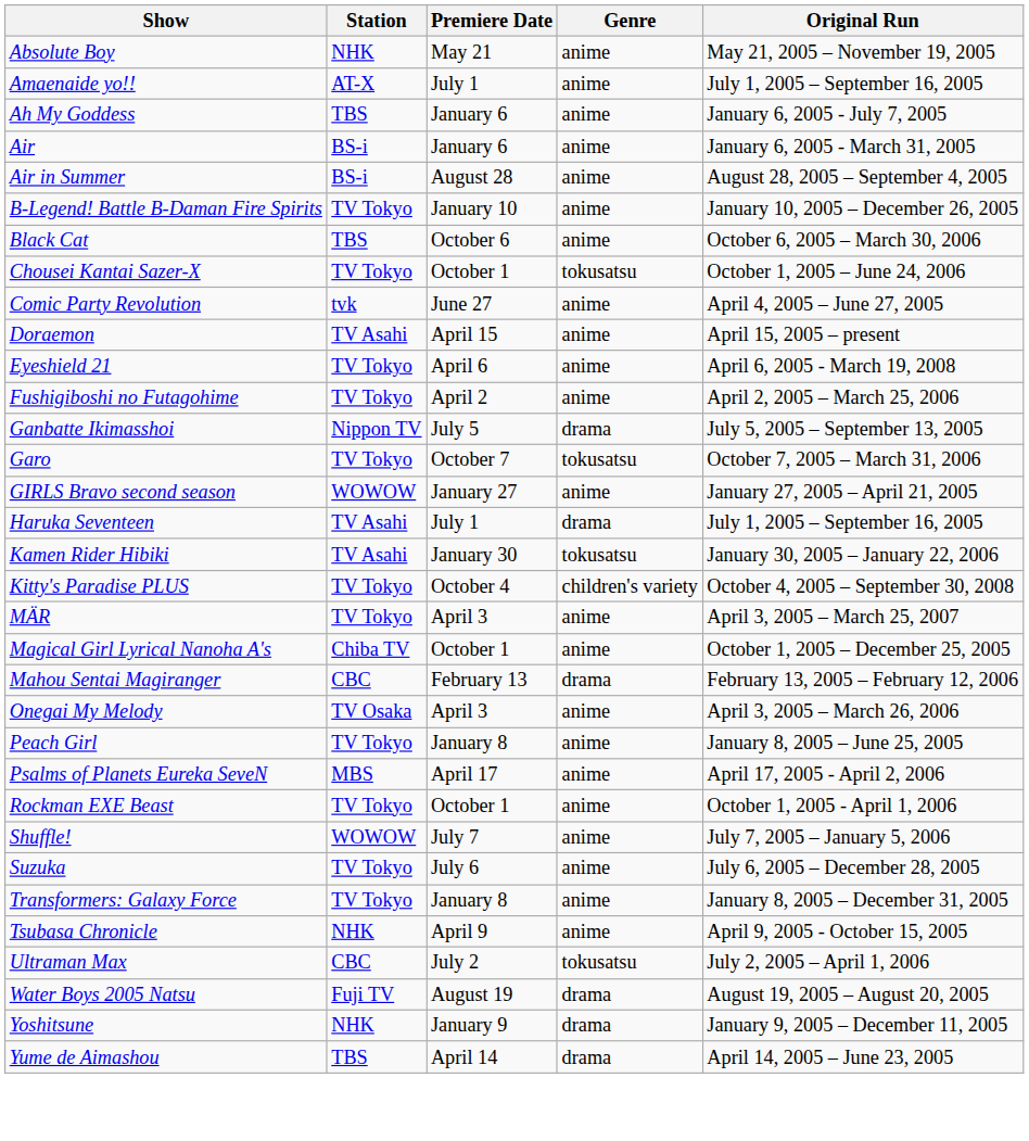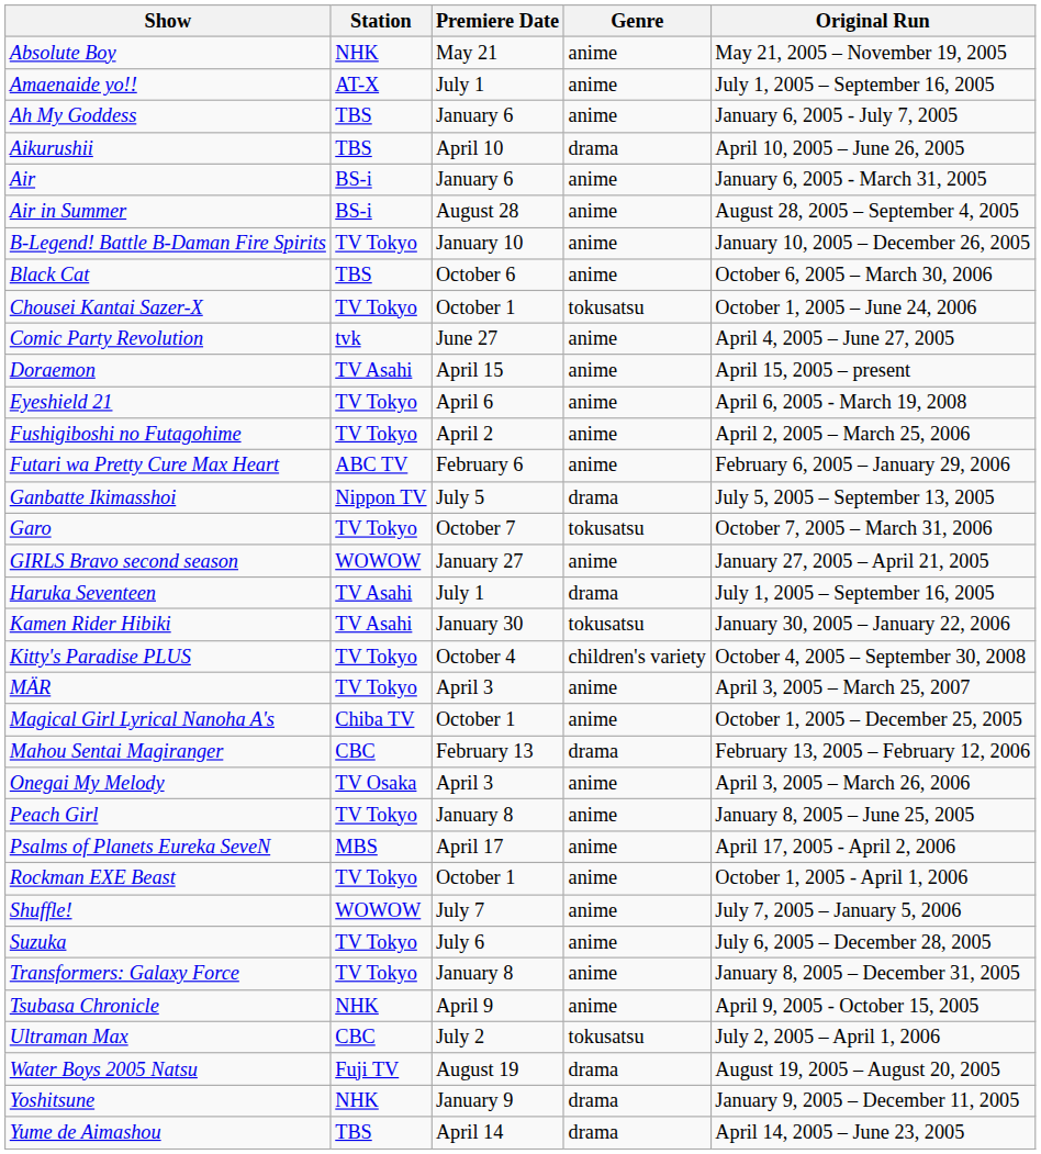 <table class="wikitable sortable">
 <tr>
 <th>Show</th>
 <th>Station</th>
 <th>Premiere Date</th>
 <th>Genre</th>
 <th>Original Run</th>
 </tr>
 <tr>
 <td><em><a href='#'>Absolute Boy</a></em></td>
 <td><a href='#'>NHK</a></td>
 <td>May 21</td>
 <td>anime</td>
 <td>May 21, 2005 – November 19, 2005</td>
 </tr>
 <tr>
 <td><em><a href='#'>Amaenaide yo!!</a></em></td>
 <td><a href='#'>AT-X</a></td>
 <td>July 1</td>
 <td>anime</td>
 <td>July 1, 2005 – September 16, 2005</td>
 </tr>
 <tr>
 <td><em><a href='#'>Ah My Goddess</a></em></td>
 <td><a href='#'>TBS</a></td>
 <td>January 6</td>
 <td>anime</td>
 <td>January 6, 2005 - July 7, 2005</td>
+</tr>
+<tr>
+<td><em><a href='#'>Aikurushii</a></em></td>
+<td><a href='#'>TBS</a></td>
+<td>April 10</td>
+<td>drama</td>
+<td>April 10, 2005 – June 26, 2005</td>
 </tr>
 <tr>
 <td><em><a href='#'>Air</a></em></td>
 <td><a href='#'>BS-i</a></td>
 <td>January 6</td>
 <td>anime</td>
 <td>January 6, 2005 - March 31, 2005</td>
 </tr>
 <tr>
 <td><em><a href='#'>Air in Summer</a></em></td>
 <td><a href='#'>BS-i</a></td>
 <td>August 28</td>
 <td>anime</td>
 <td>August 28, 2005 – September 4, 2005</td>
 </tr>
 <tr>
 <td><em><a href='#'>B-Legend! Battle B-Daman Fire Spirits</a></em></td>
 <td><a href='#'>TV Tokyo</a></td>
 <td>January 10</td>
 <td>anime</td>
 <td>January 10, 2005 – December 26, 2005</td>
 </tr>
 <tr>
 <td><em><a href='#'>Black Cat</a></em></td>
 <td><a href='#'>TBS</a></td>
 <td>October 6</td>
 <td>anime</td>
 <td>October 6, 2005 – March 30, 2006</td>
 </tr>
 <tr>
 <td><em><a href='#'>Chousei Kantai Sazer-X</a></em></td>
 <td><a href='#'>TV Tokyo</a></td>
 <td>October 1</td>
 <td>tokusatsu</td>
 <td>October 1, 2005 – June 24, 2006</td>
 </tr>
 <tr>
 <td><em><a href='#'>Comic Party Revolution</a></em></td>
 <td><a href='#'>tvk</a></td>
 <td>June 27</td>
 <td>anime</td>
 <td>April 4, 2005 – June 27, 2005</td>
 </tr>
 <tr>
 <td><em><a href='#'>Doraemon</a></em></td>
 <td><a href='#'>TV Asahi</a></td>
 <td>April 15</td>
 <td>anime</td>
 <td>April 15, 2005 – present</td>
 </tr>
 <tr>
 <td><em><a href='#'>Eyeshield 21</a></em></td>
 <td><a href='#'>TV Tokyo</a></td>
 <td>April 6</td>
 <td>anime</td>
 <td>April 6, 2005 - March 19, 2008</td>
 </tr>
 <tr>
 <td><em><a href='#'>Fushigiboshi no Futagohime</a></em></td>
 <td><a href='#'>TV Tokyo</a></td>
 <td>April 2</td>
 <td>anime</td>
 <td>April 2, 2005 – March 25, 2006</td>
+</tr>
+<tr>
+<td><em><a href='#'>Futari wa Pretty Cure Max Heart</a></em></td>
+<td><a href='#'>ABC TV</a></td>
+<td>February 6</td>
+<td>anime</td>
+<td>February 6, 2005 – January 29, 2006</td>
 </tr>
 <tr>
 <td><em><a href='#'>Ganbatte Ikimasshoi</a></em></td>
 <td><a href='#'>Nippon TV</a></td>
 <td>July 5</td>
 <td>drama</td>
 <td>July 5, 2005 – September 13, 2005</td>
 </tr>
 <tr>
 <td><em><a href='#'>Garo</a></em></td>
 <td><a href='#'>TV Tokyo</a></td>
 <td>October 7</td>
 <td>tokusatsu</td>
 <td>October 7, 2005 – March 31, 2006</td>
 </tr>
 <tr>
 <td><em><a href='#'>GIRLS Bravo second season</a></em></td>
 <td><a href='#'>WOWOW</a></td>
 <td>January 27</td>
 <td>anime</td>
 <td>January 27, 2005 – April 21, 2005</td>
 </tr>
 <tr>
 <td><em><a href='#'>Haruka Seventeen</a></em></td>
 <td><a href='#'>TV Asahi</a></td>
 <td>July 1</td>
 <td>drama</td>
 <td>July 1, 2005 – September 16, 2005</td>
 </tr>
 <tr>
 <td><em><a href='#'>Kamen Rider Hibiki</a></em></td>
 <td><a href='#'>TV Asahi</a></td>
 <td>January 30</td>
 <td>tokusatsu</td>
 <td>January 30, 2005 – January 22, 2006</td>
 </tr>
 <tr>
 <td><em><a href='#'>Kitty's Paradise PLUS</a></em></td>
 <td><a href='#'>TV Tokyo</a></td>
 <td>October 4</td>
 <td>children's variety</td>
 <td>October 4, 2005 – September 30, 2008</td>
 </tr>
 <tr>
 <td><em><a href='#'>MÄR</a></em></td>
 <td><a href='#'>TV Tokyo</a></td>
 <td>April 3</td>
 <td>anime</td>
 <td>April 3, 2005 – March 25, 2007</td>
 </tr>
 <tr>
 <td><em><a href='#'>Magical Girl Lyrical Nanoha A's</a></em></td>
 <td><a href='#'>Chiba TV</a></td>
 <td>October 1</td>
 <td>anime</td>
 <td>October 1, 2005 – December 25, 2005</td>
 </tr>
 <tr>
 <td><em><a href='#'>Mahou Sentai Magiranger</a></em></td>
 <td><a href='#'>CBC</a></td>
 <td>February 13</td>
 <td>drama</td>
 <td>February 13, 2005 – February 12, 2006</td>
 </tr>
 <tr>
 <td><em><a href='#'>Onegai My Melody</a></em></td>
 <td><a href='#'>TV Osaka</a></td>
 <td>April 3</td>
 <td>anime</td>
 <td>April 3, 2005 – March 26, 2006</td>
 </tr>
 <tr>
 <td><em><a href='#'>Peach Girl</a></em></td>
 <td><a href='#'>TV Tokyo</a></td>
 <td>January 8</td>
 <td>anime</td>
 <td>January 8, 2005 – June 25, 2005</td>
 </tr>
 <tr>
 <td><em><a href='#'>Psalms of Planets Eureka SeveN</a></em></td>
 <td><a href='#'>MBS</a></td>
 <td>April 17</td>
 <td>anime</td>
 <td>April 17, 2005 - April 2, 2006</td>
 </tr>
 <tr>
 <td><em><a href='#'>Rockman EXE Beast</a></em></td>
 <td><a href='#'>TV Tokyo</a></td>
 <td>October 1</td>
 <td>anime</td>
 <td>October 1, 2005 - April 1, 2006</td>
 </tr>
 <tr>
 <td><em><a href='#'>Shuffle!</a></em></td>
 <td><a href='#'>WOWOW</a></td>
 <td>July 7</td>
 <td>anime</td>
 <td>July 7, 2005 – January 5, 2006</td>
 </tr>
 <tr>
 <td><em><a href='#'>Suzuka</a></em></td>
 <td><a href='#'>TV Tokyo</a></td>
 <td>July 6</td>
 <td>anime</td>
 <td>July 6, 2005 – December 28, 2005</td>
 </tr>
 <tr>
 <td><em><a href='#'>Transformers: Galaxy Force</a></em></td>
 <td><a href='#'>TV Tokyo</a></td>
 <td>January 8</td>
 <td>anime</td>
 <td>January 8, 2005 – December 31, 2005</td>
 </tr>
 <tr>
 <td><em><a href='#'>Tsubasa Chronicle</a></em></td>
 <td><a href='#'>NHK</a></td>
 <td>April 9</td>
 <td>anime</td>
 <td>April 9, 2005 - October 15, 2005</td>
 </tr>
 <tr>
 <td><em><a href='#'>Ultraman Max</a></em></td>
 <td><a href='#'>CBC</a></td>
 <td>July 2</td>
 <td>tokusatsu</td>
 <td>July 2, 2005 – April 1, 2006</td>
 </tr>
 <tr>
 <td><em><a href='#'>Water Boys 2005 Natsu</a></em></td>
 <td><a href='#'>Fuji TV</a></td>
 <td>August 19</td>
 <td>drama</td>
 <td>August 19, 2005 – August 20, 2005</td>
 </tr>
 <tr>
 <td><em><a href='#'>Yoshitsune</a></em></td>
 <td><a href='#'>NHK</a></td>
 <td>January 9</td>
 <td>drama</td>
 <td>January 9, 2005 – December 11, 2005</td>
 </tr>
 <tr>
 <td><em><a href='#'>Yume de Aimashou</a></em></td>
 <td><a href='#'>TBS</a></td>
 <td>April 14</td>
 <td>drama</td>
 <td>April 14, 2005 – June 23, 2005</td>
 </tr>
 </table>
